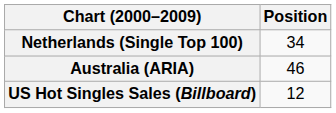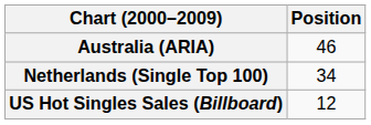 <table class="wikitable sortable plainrowheaders" style="text-align:center">
 <tr>
 <th>Chart (2000–2009)</th>
 <th>Position</th>
 </tr>
 <tr>
+<th scope="row">Australia (ARIA)</th>
+<td>46</td>
+</tr>
+<tr>
 <th scope="row">Netherlands (Single Top 100)</th>
 <td>34</td>
-</tr>
-<tr>
-<th scope="row">Australia (ARIA)</th>
-<td>46</td>
 </tr>
 <tr>
 <th scope="row">US Hot Singles Sales (<em>Billboard</em>)</th>
 <td>12</td>
 </tr>
 </table>
